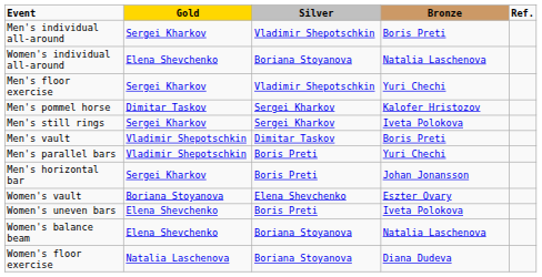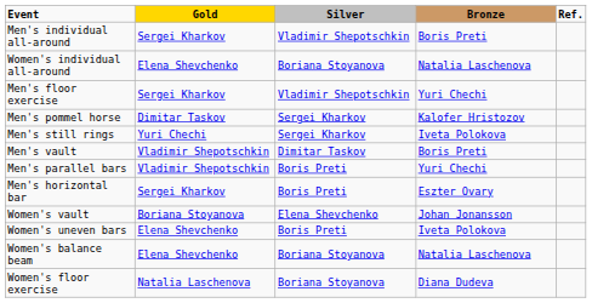 <table class="wikitable">
 <tr>
 <td style="width:12em;"><strong>Event</strong></td>
 <td style="text-align:center; background:gold; width:13em;"><strong>Gold</strong></td>
 <td style="text-align:center; background:silver; width:13em;"><strong>Silver</strong></td>
 <td style="text-align:center; background:#c96; width:13em;"><strong>Bronze</strong></td>
 <td style="width:1em;"><strong>Ref.</strong></td>
 </tr>
 <tr>
 <td>Men's individual all-around</td>
 <td> <a href='#'>Sergei Kharkov</a></td>
 <td> <a href='#'>Vladimir Shepotschkin</a></td>
 <td> <a href='#'>Boris Preti</a></td>
 <td></td>
 </tr>
 <tr>
 <td> Women's individual all-around </td>
 <td> <a href='#'>Elena Shevchenko</a></td>
 <td> <a href='#'>Boriana Stoyanova</a></td>
 <td> <a href='#'>Natalia Laschenova</a></td>
 <td></td>
 </tr>
 <tr>
 <td>Men's floor exercise</td>
 <td> <a href='#'>Sergei Kharkov</a></td>
 <td> <a href='#'>Vladimir Shepotschkin</a></td>
 <td> <a href='#'>Yuri Chechi</a></td>
 <td></td>
 </tr>
 <tr>
 <td>Men's pommel horse</td>
 <td> <a href='#'>Dimitar Taskov</a></td>
 <td> <a href='#'>Sergei Kharkov</a></td>
 <td> <a href='#'>Kalofer Hristozov</a></td>
 <td></td>
 </tr>
 <tr>
 <td>Men's still rings</td>
-<td> <a href='#'>Sergei Kharkov</a></td>
+<td> <a href='#'>Yuri Chechi</a></td>
 <td> <a href='#'>Sergei Kharkov</a></td>
 <td> <a href='#'>Iveta Polokova</a></td>
 <td></td>
 </tr>
 <tr>
 <td>Men's vault</td>
 <td> <a href='#'>Vladimir Shepotschkin</a></td>
 <td> <a href='#'>Dimitar Taskov</a></td>
 <td> <a href='#'>Boris Preti</a></td>
 <td></td>
 </tr>
 <tr>
 <td>Men's parallel bars</td>
 <td> <a href='#'>Vladimir Shepotschkin</a></td>
 <td> <a href='#'>Boris Preti</a></td>
 <td> <a href='#'>Yuri Chechi</a></td>
 <td></td>
 </tr>
 <tr>
 <td>Men's horizontal bar</td>
 <td> <a href='#'>Sergei Kharkov</a></td>
 <td> <a href='#'>Boris Preti</a></td>
-<td> <a href='#'>Johan Jonansson</a></td>
+<td> <a href='#'>Eszter Ovary</a></td>
 <td></td>
 </tr>
 <tr>
 <td>Women's vault</td>
 <td> <a href='#'>Boriana Stoyanova</a></td>
 <td> <a href='#'>Elena Shevchenko</a></td>
-<td> <a href='#'>Eszter Ovary</a></td>
+<td> <a href='#'>Johan Jonansson</a></td>
 <td></td>
 </tr>
 <tr>
 <td>Women's uneven bars</td>
 <td> <a href='#'>Elena Shevchenko</a></td>
 <td> <a href='#'>Boris Preti</a></td>
 <td> <a href='#'>Iveta Polokova</a></td>
 <td></td>
 </tr>
 <tr>
 <td> Women's balance beam </td>
 <td> <a href='#'>Elena Shevchenko</a></td>
 <td> <a href='#'>Boriana Stoyanova</a></td>
 <td> <a href='#'>Natalia Laschenova</a></td>
 <td></td>
 </tr>
 <tr>
 <td>Women's floor exercise</td>
 <td> <a href='#'>Natalia Laschenova</a></td>
 <td> <a href='#'>Boriana Stoyanova</a></td>
 <td> <a href='#'>Diana Dudeva</a></td>
 <td></td>
 </tr>
 </table>
